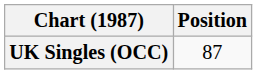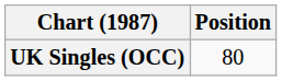 <table class="wikitable plainrowheaders" style="text-align:center">
 <tr>
 <th>Chart (1987)</th>
 <th>Position</th>
 </tr>
 <tr>
 <th scope="row">UK Singles (OCC)</th>
-<td>87</td>
+<td>80</td>
 </tr>
 </table>
